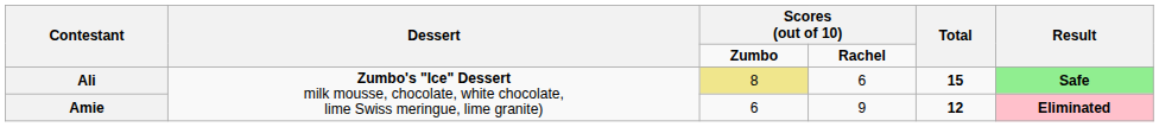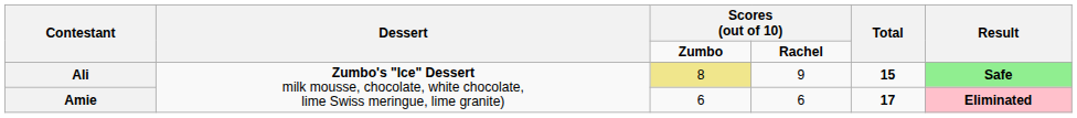 <table class="wikitable plainrowheaders" style="text-align:center; font-size:90%; width:80em;">
 <tr>
 <th rowspan="2">Contestant</th>
 <th rowspan="2">Dessert</th>
 <th colspan="2">Scores<br>(out of 10)</th>
 <th rowspan="2">Total<br></th>
 <th rowspan="2">Result</th>
 </tr>
 <tr>
 <td><strong>Zumbo</strong></td>
 <td><strong>Rachel</strong></td>
 </tr>
 <tr>
 <th>Ali</th>
 <td rowspan="2"><strong>Zumbo's "Ice" Dessert</strong><br> milk mousse, chocolate, white chocolate,<br>lime Swiss meringue, lime granite)</td>
 <td style="background: khaki;">8</td>
-<td>6</td>
+<td>9</td>
 <td><strong>15</strong></td>
 <td style="background:lightgreen;"><strong>Safe</strong></td>
 </tr>
 <tr>
 <th>Amie</th>
 <td>6</td>
-<td>9</td>
-<td><strong>12</strong></td>
+<td>6</td>
+<td><strong>17</strong></td>
 <td style="background:pink;"><strong>Eliminated</strong></td>
 </tr>
 </table>
